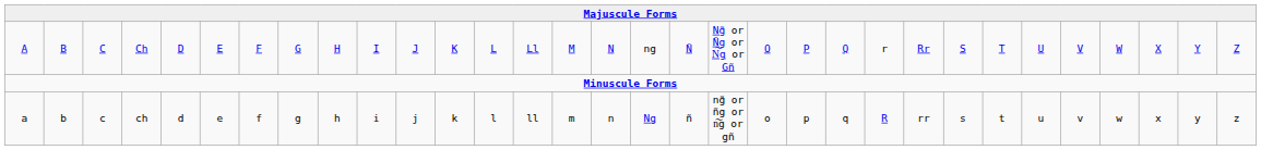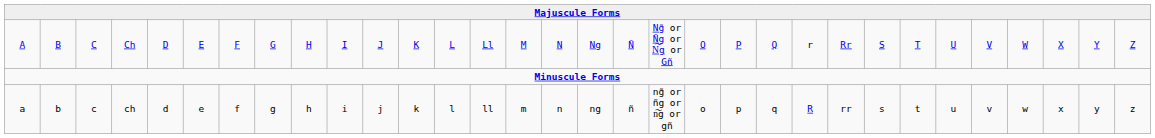 <table class="wikitable" style="border-collapse:collapse;">
 <tr>
 <td bgcolor="#EFEFEF" align="center" colspan="32"><strong><a href='#'>Majuscule Forms</a></strong></td>
 </tr>
 <tr>
 <td width=3% align="center"><a href='#'>A</a></td>
 <td width=3% align="center"><a href='#'>B</a></td>
 <td width=3% align="center"><a href='#'>C</a></td>
 <td width=3% align="center"><a href='#'>Ch</a></td>
 <td width=3% align="center"><a href='#'>D</a></td>
 <td width=3% align="center"><a href='#'>E</a></td>
 <td width=3% align="center"><a href='#'>F</a></td>
 <td width=3% align="center"><a href='#'>G</a></td>
 <td width=3% align="center"><a href='#'>H</a></td>
 <td width=3% align="center"><a href='#'>I</a></td>
 <td width=3% align="center"><a href='#'>J</a></td>
 <td width=3% align="center"><a href='#'>K</a></td>
 <td width=3% align="center"><a href='#'>L</a></td>
 <td width=3% align="center"><a href='#'>Ll</a></td>
 <td width=3% align="center"><a href='#'>M</a></td>
 <td width=3% align="center"><a href='#'>N</a></td>
-<td align="center">ng</td>
+<td width=3% align="center"><a href='#'>Ng</a></td>
 <td width=3% align="center"><a href='#'>Ñ</a></td>
 <td width=3% align="center"><a href='#'>Ng̃</a> or <a href='#'>Ñg</a> or <a href='#'>N͠g</a> or <a href='#'>Gñ</a></td>
 <td width=3% align="center"><a href='#'>O</a></td>
 <td width=3% align="center"><a href='#'>P</a></td>
 <td width=3% align="center"><a href='#'>Q</a></td>
 <td align="center">r</td>
 <td width=3% align="center"><a href='#'>Rr</a></td>
 <td width=3% align="center"><a href='#'>S</a></td>
 <td width=3% align="center"><a href='#'>T</a></td>
 <td width=3% align="center"><a href='#'>U</a></td>
 <td width=3% align="center"><a href='#'>V</a></td>
 <td width=3% align="center"><a href='#'>W</a></td>
 <td width=3% align="center"><a href='#'>X</a></td>
 <td width=3% align="center"><a href='#'>Y</a></td>
 <td width=3% align="center"><a href='#'>Z</a></td>
 </tr>
 <tr>
 <td align="center" colspan="32"><strong><a href='#'>Minuscule Forms</a></strong></td>
 </tr>
 <tr>
 <td align="center">a</td>
 <td align="center">b</td>
 <td align="center">c</td>
 <td align="center">ch</td>
 <td align="center">d</td>
 <td align="center">e</td>
 <td align="center">f</td>
 <td align="center">g</td>
 <td align="center">h</td>
 <td align="center">i</td>
 <td align="center">j</td>
 <td align="center">k</td>
 <td align="center">l</td>
 <td align="center">ll</td>
 <td align="center">m</td>
 <td align="center">n</td>
-<td width=3% align="center"><a href='#'>Ng</a></td>
+<td align="center">ng</td>
 <td align="center">ñ</td>
 <td align="center">ng̃ or ñg or n͠g or gñ</td>
 <td align="center">o</td>
 <td align="center">p</td>
 <td align="center">q</td>
 <td width=3% align="center"><a href='#'>R</a></td>
 <td align="center">rr</td>
 <td align="center">s</td>
 <td align="center">t</td>
 <td align="center">u</td>
 <td align="center">v</td>
 <td align="center">w</td>
 <td align="center">x</td>
 <td align="center">y</td>
 <td align="center">z</td>
 </tr>
 </table>
